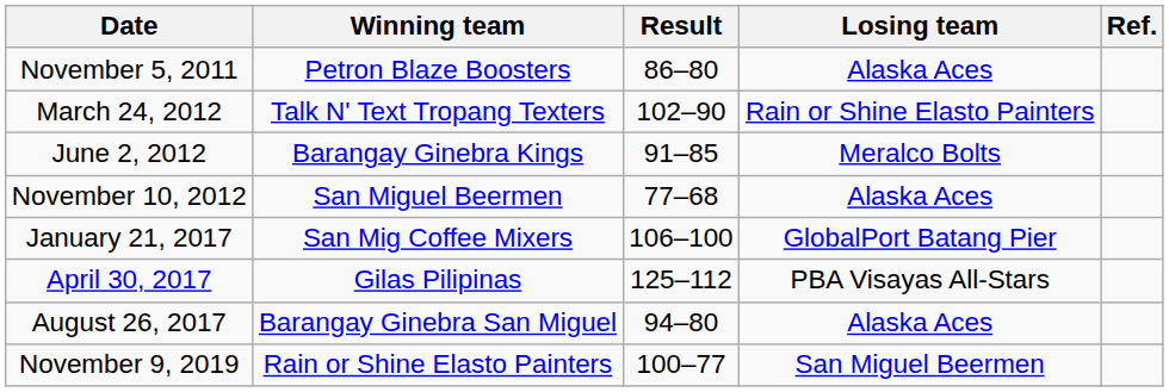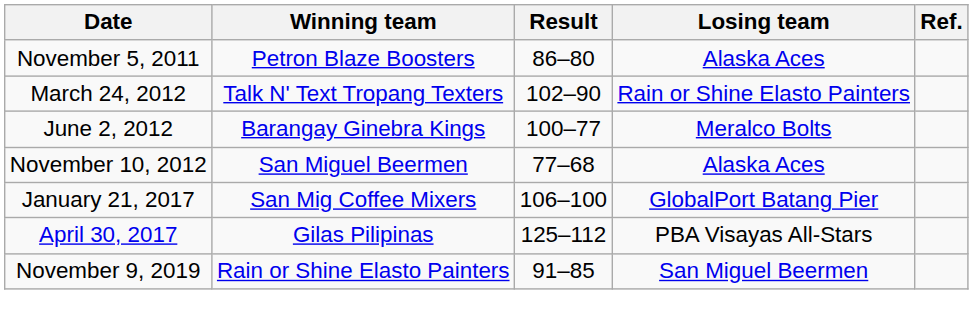 <table class="wikitable sortable" style="text-align: center">
 <tr>
 <th>Date</th>
 <th>Winning team</th>
 <th>Result</th>
 <th>Losing team</th>
 <th class=unsortable>Ref.</th>
 </tr>
 <tr>
 <td>November 5, 2011</td>
 <td><a href='#'>Petron Blaze Boosters</a></td>
 <td>86–80</td>
 <td><a href='#'>Alaska Aces</a></td>
 <td></td>
 </tr>
 <tr>
 <td>March 24, 2012</td>
 <td><a href='#'>Talk N' Text Tropang Texters</a></td>
 <td>102–90</td>
 <td><a href='#'>Rain or Shine Elasto Painters</a></td>
 <td></td>
 </tr>
 <tr>
 <td>June 2, 2012</td>
 <td><a href='#'>Barangay Ginebra Kings</a></td>
-<td>91–85</td>
+<td>100–77</td>
 <td><a href='#'>Meralco Bolts</a></td>
 <td></td>
 </tr>
 <tr>
 <td>November 10, 2012</td>
 <td><a href='#'>San Miguel Beermen</a></td>
 <td>77–68</td>
 <td><a href='#'>Alaska Aces</a></td>
 <td></td>
 </tr>
 <tr>
 <td>January 21, 2017</td>
 <td><a href='#'>San Mig Coffee Mixers</a></td>
 <td>106–100</td>
 <td><a href='#'>GlobalPort Batang Pier</a></td>
 <td></td>
 </tr>
 <tr>
 <td><a href='#'>April 30, 2017</a></td>
 <td><a href='#'>Gilas Pilipinas</a></td>
 <td>125–112</td>
 <td>PBA Visayas All-Stars</td>
 <td></td>
 </tr>
 <tr>
-<td>August 26, 2017</td>
-<td><a href='#'>Barangay Ginebra San Miguel</a></td>
-<td>94–80</td>
-<td><a href='#'>Alaska Aces</a></td>
-<td></td>
-</tr>
-<tr>
 <td>November 9, 2019</td>
 <td><a href='#'>Rain or Shine Elasto Painters</a></td>
-<td>100–77</td>
+<td>91–85</td>
 <td><a href='#'>San Miguel Beermen</a></td>
 <td></td>
 </tr>
 </table>
